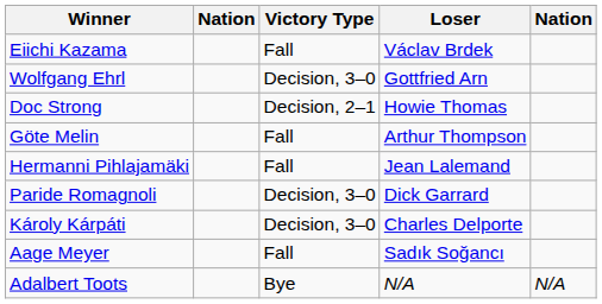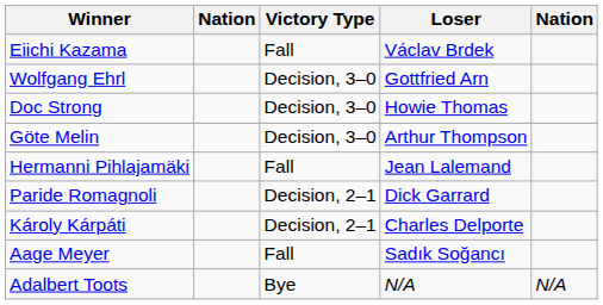 <table class="wikitable sortable" style="text-align:left;">
 <tr>
 <th>Winner</th>
 <th>Nation</th>
 <th>Victory Type</th>
 <th>Loser</th>
 <th>Nation</th>
 </tr>
 <tr>
 <td><a href='#'>Eiichi Kazama</a></td>
 <td></td>
 <td>Fall</td>
 <td><a href='#'>Václav Brdek</a></td>
 <td></td>
 </tr>
 <tr>
 <td><a href='#'>Wolfgang Ehrl</a></td>
 <td></td>
 <td>Decision, 3–0</td>
 <td><a href='#'>Gottfried Arn</a></td>
 <td></td>
 </tr>
 <tr>
 <td><a href='#'>Doc Strong</a></td>
 <td></td>
-<td>Decision, 2–1</td>
+<td>Decision, 3–0</td>
 <td><a href='#'>Howie Thomas</a></td>
 <td></td>
 </tr>
 <tr>
 <td><a href='#'>Göte Melin</a></td>
 <td></td>
-<td>Fall</td>
+<td>Decision, 3–0</td>
 <td><a href='#'>Arthur Thompson</a></td>
 <td></td>
 </tr>
 <tr>
 <td><a href='#'>Hermanni Pihlajamäki</a></td>
 <td></td>
 <td>Fall</td>
 <td><a href='#'>Jean Lalemand</a></td>
 <td></td>
 </tr>
 <tr>
 <td><a href='#'>Paride Romagnoli</a></td>
 <td></td>
-<td>Decision, 3–0</td>
+<td>Decision, 2–1</td>
 <td><a href='#'>Dick Garrard</a></td>
 <td></td>
 </tr>
 <tr>
 <td><a href='#'>Károly Kárpáti</a></td>
 <td></td>
-<td>Decision, 3–0</td>
+<td>Decision, 2–1</td>
 <td><a href='#'>Charles Delporte</a></td>
 <td></td>
 </tr>
 <tr>
 <td><a href='#'>Aage Meyer</a></td>
 <td></td>
 <td>Fall</td>
 <td><a href='#'>Sadık Soğancı</a></td>
 <td></td>
 </tr>
 <tr>
 <td><a href='#'>Adalbert Toots</a></td>
 <td></td>
 <td>Bye</td>
 <td><em>N/A</em></td>
 <td><em>N/A</em></td>
 </tr>
 </table>
